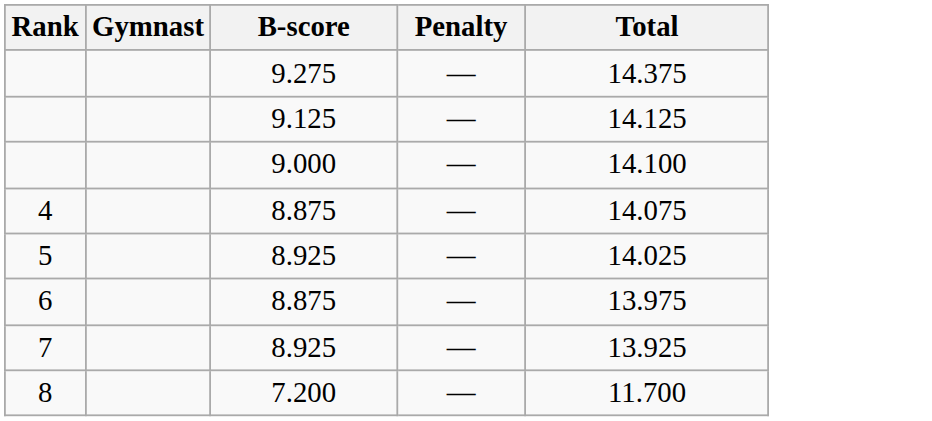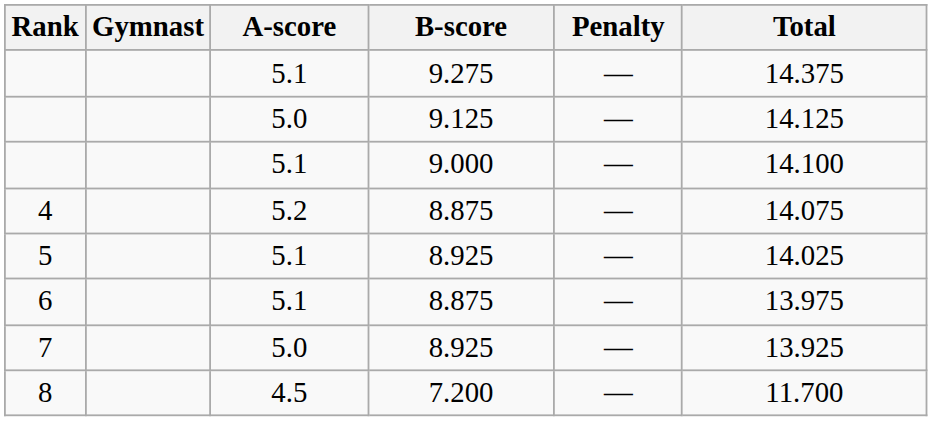 <table class="wikitable" style="text-align:center">
 <tr>
 <th>Rank</th>
 <th>Gymnast</th>
+<th style="width:5em">A-score</th>
 <th style="width:6em">B-score</th>
 <th style="width:4em">Penalty</th>
 <th style="width:8em">Total</th>
 </tr>
 <tr>
 <td></td>
 <td align=left></td>
+<td>5.1</td>
 <td>9.275</td>
 <td>—</td>
 <td>14.375</td>
 </tr>
 <tr>
 <td></td>
 <td align=left></td>
+<td>5.0</td>
 <td>9.125</td>
 <td>—</td>
 <td>14.125</td>
 </tr>
 <tr>
 <td></td>
 <td align=left></td>
+<td>5.1</td>
 <td>9.000</td>
 <td>—</td>
 <td>14.100</td>
 </tr>
 <tr>
 <td>4</td>
 <td align=left></td>
+<td>5.2</td>
 <td>8.875</td>
 <td>—</td>
 <td>14.075</td>
 </tr>
 <tr>
 <td>5</td>
 <td align=left></td>
+<td>5.1</td>
 <td>8.925</td>
 <td>—</td>
 <td>14.025</td>
 </tr>
 <tr>
 <td>6</td>
 <td align=left></td>
+<td>5.1</td>
 <td>8.875</td>
 <td>—</td>
 <td>13.975</td>
 </tr>
 <tr>
 <td>7</td>
 <td align=left></td>
+<td>5.0</td>
 <td>8.925</td>
 <td>—</td>
 <td>13.925</td>
 </tr>
 <tr>
 <td>8</td>
 <td align=left></td>
+<td>4.5</td>
 <td>7.200</td>
 <td>—</td>
 <td>11.700</td>
 </tr>
 </table>
